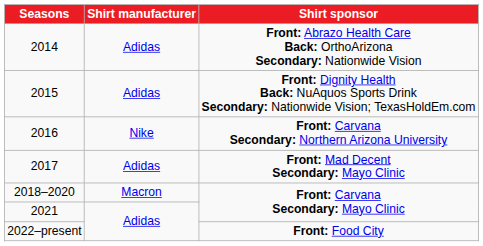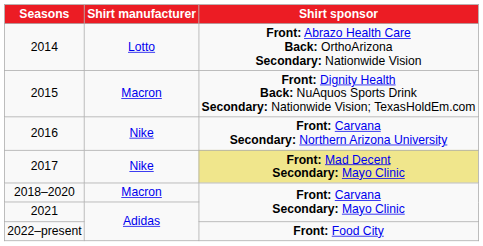 <table class="wikitable" style="text-align:center">
 <tr>
 <th style="color:#FFF; background:#EC1C24">Seasons</th>
 <th style="color:#FFF; background:#EC1C24">Shirt manufacturer</th>
 <th style="color:#FFF; background:#EC1C24">Shirt sponsor</th>
 </tr>
 <tr>
 <td>2014</td>
-<td> <a href='#'>Adidas</a></td>
+<td> <a href='#'>Lotto</a></td>
 <td><strong>Front:</strong> <a href='#'>Abrazo Health Care</a><br><strong>Back:</strong> OrthoArizona<br><strong>Secondary:</strong> Nationwide Vision</td>
 </tr>
 <tr>
 <td>2015</td>
-<td> <a href='#'>Adidas</a></td>
+<td> <a href='#'>Macron</a></td>
 <td><strong>Front:</strong> <a href='#'>Dignity Health</a><br><strong>Back:</strong> NuAquos Sports Drink<br><strong>Secondary:</strong> Nationwide Vision; TexasHoldEm.com</td>
 </tr>
 <tr>
 <td>2016</td>
 <td> <a href='#'>Nike</a></td>
 <td><strong>Front:</strong> <a href='#'>Carvana</a><br><strong>Secondary:</strong> <a href='#'>Northern Arizona University</a></td>
 </tr>
 <tr>
 <td>2017</td>
-<td> <a href='#'>Adidas</a></td>
-<td><strong>Front:</strong> <a href='#'>Mad Decent</a><br><strong>Secondary:</strong> <a href='#'>Mayo Clinic</a></td>
+<td> <a href='#'>Nike</a></td>
+<td style="background: khaki;"><strong>Front:</strong> <a href='#'>Mad Decent</a><br><strong>Secondary:</strong> <a href='#'>Mayo Clinic</a></td>
 </tr>
 <tr>
 <td>2018–2020</td>
 <td> <a href='#'>Macron</a></td>
 <td rowspan="2"><strong>Front:</strong> <a href='#'>Carvana</a><br><strong>Secondary:</strong> <a href='#'>Mayo Clinic</a></td>
 </tr>
 <tr>
 <td>2021</td>
 <td rowspan=2> <a href='#'>Adidas</a></td>
 </tr>
 <tr>
 <td>2022–present</td>
 <td><strong>Front:</strong> <a href='#'>Food City</a></td>
 </tr>
 </table>
